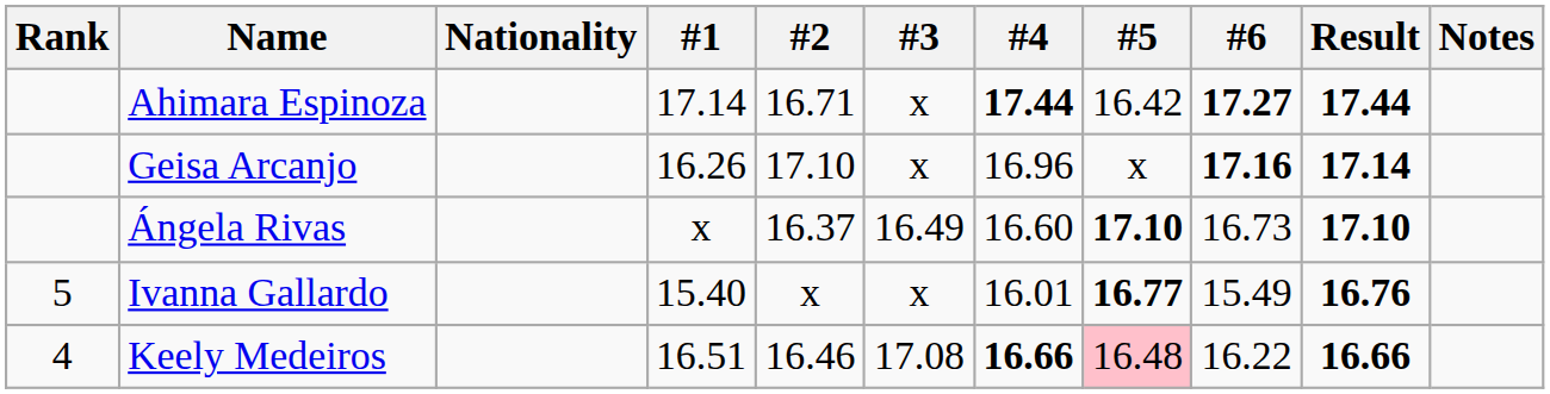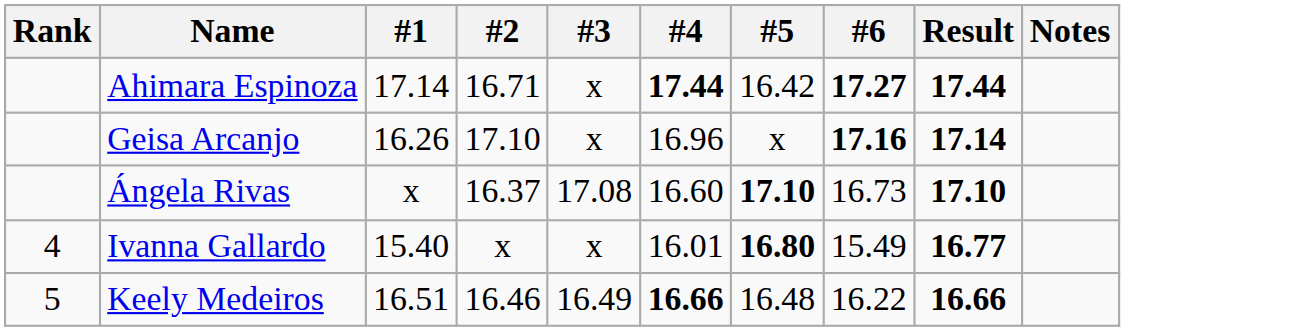 <table class="wikitable sortable" style="text-align:center">
 <tr>
 <th>Rank</th>
 <th>Name</th>
-<th>Nationality</th>
 <th>#1</th>
 <th>#2</th>
 <th>#3</th>
 <th>#4</th>
 <th>#5</th>
 <th>#6</th>
 <th>Result</th>
 <th>Notes</th>
 </tr>
 <tr>
 <td></td>
 <td align=left><a href='#'>Ahimara Espinoza</a></td>
-<td align=left></td>
 <td>17.14</td>
 <td>16.71</td>
 <td>x</td>
 <td><strong>17.44</strong></td>
 <td>16.42</td>
 <td><strong>17.27</strong></td>
 <td><strong>17.44</strong></td>
 <td></td>
 </tr>
 <tr>
 <td></td>
 <td align=left><a href='#'>Geisa Arcanjo</a></td>
-<td align=left></td>
 <td>16.26</td>
 <td>17.10</td>
 <td>x</td>
 <td>16.96</td>
 <td>x</td>
 <td><strong>17.16</strong></td>
 <td><strong>17.14</strong></td>
 <td></td>
 </tr>
 <tr>
 <td></td>
 <td align=left><a href='#'>Ángela Rivas</a></td>
-<td align=left></td>
 <td>x</td>
 <td>16.37</td>
-<td>16.49</td>
+<td>17.08</td>
 <td>16.60</td>
 <td><strong>17.10</strong></td>
 <td>16.73</td>
 <td><strong>17.10</strong></td>
 <td></td>
 </tr>
 <tr>
-<td>5</td>
+<td>4</td>
 <td align=left><a href='#'>Ivanna Gallardo</a></td>
-<td align=left></td>
 <td>15.40</td>
 <td>x</td>
 <td>x</td>
 <td>16.01</td>
+<td><strong>16.80</strong></td>
+<td>15.49</td>
 <td><strong>16.77</strong></td>
-<td>15.49</td>
-<td><strong>16.76</strong></td>
 <td></td>
 </tr>
 <tr>
-<td>4</td>
+<td>5</td>
 <td align=left><a href='#'>Keely Medeiros</a></td>
-<td align=left></td>
 <td>16.51</td>
 <td>16.46</td>
-<td>17.08</td>
+<td>16.49</td>
 <td><strong>16.66</strong></td>
-<td style="background: pink;">16.48</td>
+<td>16.48</td>
 <td>16.22</td>
 <td><strong>16.66</strong></td>
 <td></td>
 </tr>
 </table>
